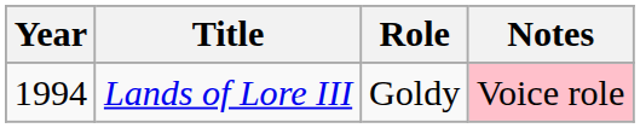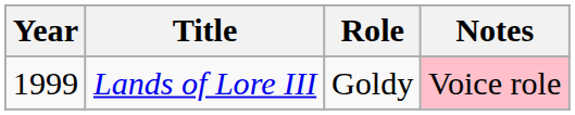 <table class="wikitable sortable">
 <tr>
 <th>Year</th>
 <th>Title</th>
 <th>Role</th>
 <th class="unsortable">Notes</th>
 </tr>
 <tr>
-<td>1994</td>
+<td>1999</td>
 <td><em><a href='#'>Lands of Lore III</a></em></td>
 <td>Goldy</td>
 <td style="background: pink;">Voice role</td>
 </tr>
 </table>
